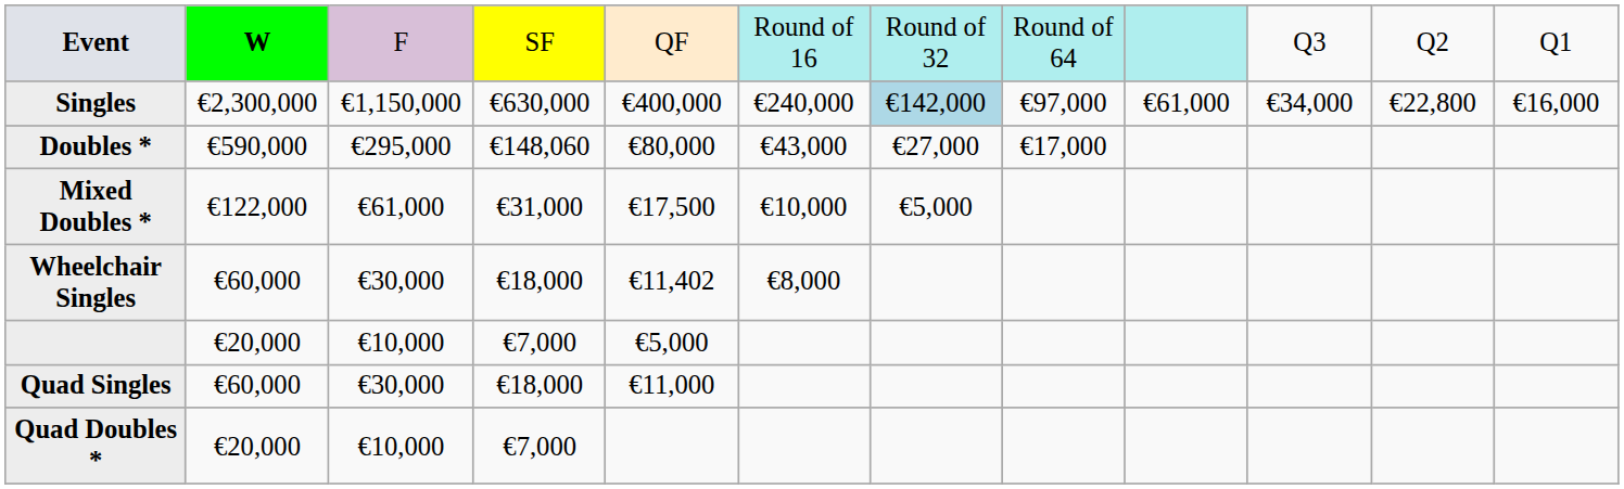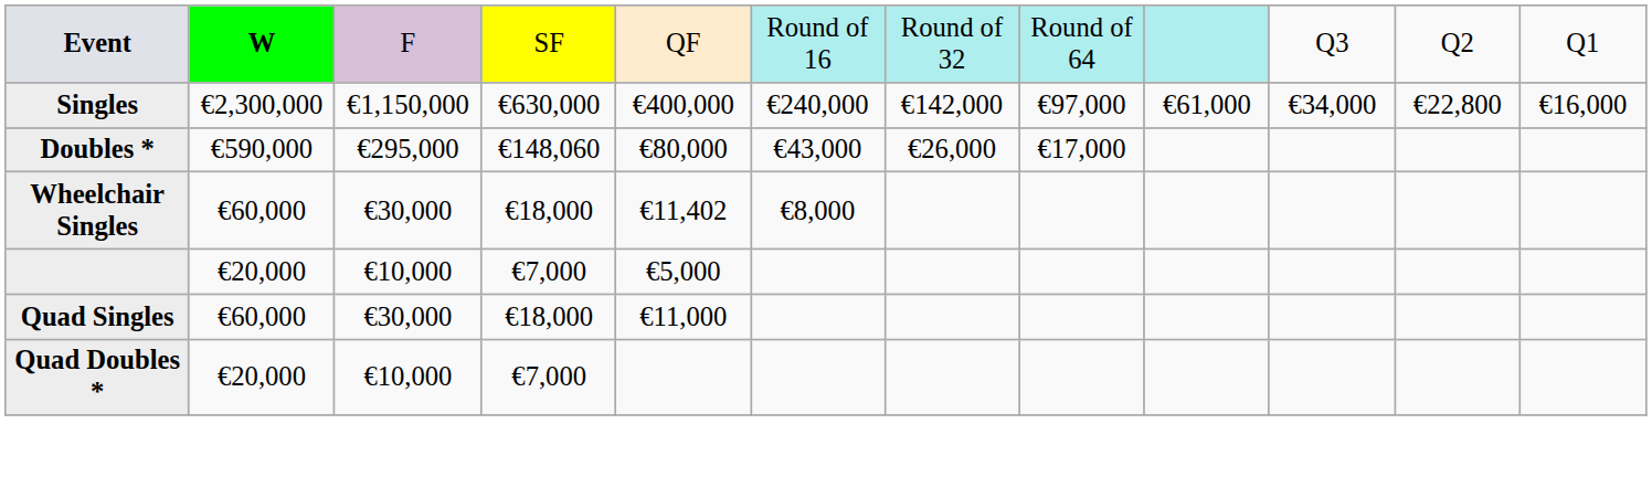 <table class="wikitable" style="font-size:90%;text-align:center">
 <tr>
 <td style="width:130px; background:#dfe2e9;"><strong>Event</strong></td>
 <td style="width:80px; background:lime;"><strong>W</strong></td>
 <td style="width:85px; background:thistle;">F</td>
 <td style="width:85px; background:#ff0;">SF</td>
 <td style="width:85px; background:#ffebcd;">QF</td>
 <td style="width:85px; background:#afeeee;">Round of 16</td>
 <td style="width:85px; background:#afeeee;">Round of 32</td>
 <td style="width:85px; background:#afeeee;">Round of 64</td>
 <td style="width:85px; background:#afeeee;"></td>
 <td style="width:85px;">Q3</td>
 <td style="width:85px;">Q2</td>
 <td style="width:85px;">Q1</td>
 </tr>
 <tr>
 <td style="background:#ededed;"><strong>Singles</strong></td>
 <td>€2,300,000</td>
 <td>€1,150,000</td>
 <td>€630,000</td>
 <td>€400,000</td>
 <td>€240,000</td>
-<td style="background: lightblue;">€142,000</td>
+<td>€142,000</td>
 <td>€97,000</td>
 <td>€61,000</td>
 <td>€34,000</td>
 <td>€22,800</td>
 <td>€16,000</td>
 </tr>
 <tr>
 <td style="background:#ededed;"><strong>Doubles *</strong></td>
 <td>€590,000</td>
 <td>€295,000</td>
 <td>€148,060</td>
 <td>€80,000</td>
 <td>€43,000</td>
-<td>€27,000</td>
+<td>€26,000</td>
 <td>€17,000</td>
-<td></td>
-<td></td>
-<td></td>
-<td></td>
-</tr>
-<tr>
-<td style="background:#ededed;"><strong>Mixed Doubles *</strong></td>
-<td>€122,000</td>
-<td>€61,000</td>
-<td>€31,000</td>
-<td>€17,500</td>
-<td>€10,000</td>
-<td>€5,000</td>
-<td></td>
 <td></td>
 <td></td>
 <td></td>
 <td></td>
 </tr>
 <tr>
 <td style="background:#ededed;"><strong>Wheelchair Singles</strong></td>
 <td>€60,000</td>
 <td>€30,000</td>
 <td>€18,000</td>
 <td>€11,402</td>
 <td>€8,000</td>
 <td></td>
 <td></td>
 <td></td>
 <td></td>
 <td></td>
 <td></td>
 </tr>
 <tr>
 <td style="background:#ededed;"></td>
 <td>€20,000</td>
 <td>€10,000</td>
 <td>€7,000</td>
 <td>€5,000</td>
 <td></td>
 <td></td>
 <td></td>
 <td></td>
 <td></td>
 <td></td>
 <td></td>
 </tr>
 <tr>
 <td style="background:#ededed;"><strong>Quad Singles</strong></td>
 <td>€60,000</td>
 <td>€30,000</td>
 <td>€18,000</td>
 <td>€11,000</td>
 <td></td>
 <td></td>
 <td></td>
 <td></td>
 <td></td>
 <td></td>
 <td></td>
 </tr>
 <tr>
 <td style="background:#ededed;"><strong>Quad Doubles *</strong></td>
 <td>€20,000</td>
 <td>€10,000</td>
 <td>€7,000</td>
 <td></td>
 <td></td>
 <td></td>
 <td></td>
 <td></td>
 <td></td>
 <td></td>
 <td></td>
 </tr>
 </table>
